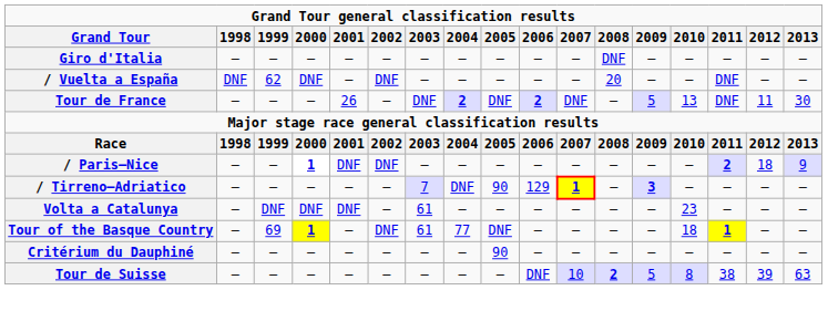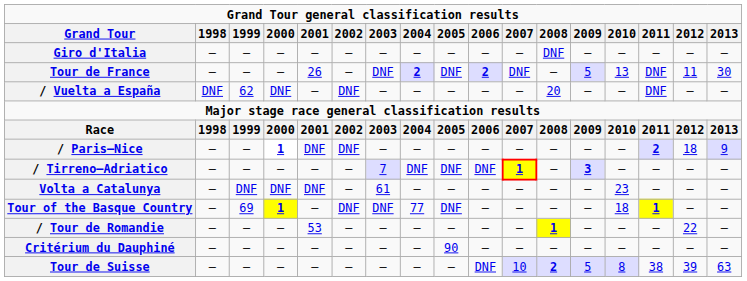 <table class="wikitable plainrowheaders">
 <tr>
 <td colspan=17 align="center"><strong>Grand Tour general classification results</strong></td>
 </tr>
 <tr>
 <th scope="col"><a href='#'>Grand Tour</a></th>
 <th scope="col">1998</th>
 <th scope="col">1999</th>
 <th scope="col">2000</th>
 <th scope="col">2001</th>
 <th scope="col">2002</th>
 <th scope="col">2003</th>
 <th scope="col">2004</th>
 <th scope="col">2005</th>
 <th scope="col">2006</th>
 <th scope="col">2007</th>
 <th scope="col">2008</th>
 <th scope="col">2009</th>
 <th scope="col">2010</th>
 <th scope="col">2011</th>
 <th scope="col">2012</th>
 <th scope="col">2013</th>
 </tr>
 <tr style="text-align:center;">
 <th scope="row"> <a href='#'>Giro d'Italia</a></th>
 <td>—</td>
 <td>—</td>
 <td>—</td>
 <td>—</td>
 <td>—</td>
 <td>—</td>
 <td>—</td>
 <td>—</td>
 <td>—</td>
 <td>—</td>
 <td><a href='#'>DNF</a></td>
 <td>—</td>
 <td>—</td>
 <td>—</td>
 <td>—</td>
 <td>—</td>
 </tr>
 <tr style="text-align:center;">
+<th scope="row"> <a href='#'>Tour de France</a></th>
+<td>—</td>
+<td>—</td>
+<td>—</td>
+<td><a href='#'>26</a></td>
+<td>—</td>
+<td><a href='#'>DNF</a></td>
+<td style="background:#ddf;"><a href='#'><strong>2</strong></a></td>
+<td><a href='#'>DNF</a></td>
+<td style="background:#ddf;"><a href='#'><strong>2</strong></a></td>
+<td><a href='#'>DNF</a></td>
+<td>—</td>
+<td style="background:#ddf;"><a href='#'>5</a></td>
+<td><a href='#'>13</a></td>
+<td><a href='#'>DNF</a></td>
+<td><a href='#'>11</a></td>
+<td><a href='#'>30</a></td>
+</tr>
+<tr style="text-align:center;">
 <th scope="row">/ <a href='#'>Vuelta a España</a></th>
 <td><a href='#'>DNF</a></td>
 <td><a href='#'>62</a></td>
 <td><a href='#'>DNF</a></td>
 <td>—</td>
 <td><a href='#'>DNF</a></td>
 <td>—</td>
 <td>—</td>
 <td>—</td>
 <td>—</td>
 <td>—</td>
 <td><a href='#'>20</a></td>
 <td>—</td>
 <td>—</td>
 <td><a href='#'>DNF</a></td>
 <td>—</td>
 <td>—</td>
-</tr>
-<tr style="text-align:center;">
-<th scope="row"> <a href='#'>Tour de France</a></th>
-<td>—</td>
-<td>—</td>
-<td>—</td>
-<td><a href='#'>26</a></td>
-<td>—</td>
-<td><a href='#'>DNF</a></td>
-<td style="background:#ddf;"><a href='#'><strong>2</strong></a></td>
-<td><a href='#'>DNF</a></td>
-<td style="background:#ddf;"><a href='#'><strong>2</strong></a></td>
-<td><a href='#'>DNF</a></td>
-<td>—</td>
-<td style="background:#ddf;"><a href='#'>5</a></td>
-<td><a href='#'>13</a></td>
-<td><a href='#'>DNF</a></td>
-<td><a href='#'>11</a></td>
-<td><a href='#'>30</a></td>
 </tr>
 <tr>
 <td colspan=17 align="center"><strong>Major stage race general classification results</strong></td>
 </tr>
 <tr>
 <th>Race</th>
 <th scope="col">1998</th>
 <th scope="col">1999</th>
 <th scope="col">2000</th>
 <th scope="col">2001</th>
 <th scope="col">2002</th>
 <th scope="col">2003</th>
 <th scope="col">2004</th>
 <th scope="col">2005</th>
 <th scope="col">2006</th>
 <th scope="col">2007</th>
 <th scope="col">2008</th>
 <th scope="col">2009</th>
 <th scope="col">2010</th>
 <th scope="col">2011</th>
 <th scope="col">2012</th>
 <th scope="col">2013</th>
 </tr>
 <tr style="text-align:center;">
 <th scope="row">/ <a href='#'>Paris–Nice</a></th>
 <td>—</td>
 <td>—</td>
 <td style="background:white;"><a href='#'><strong>1</strong></a></td>
 <td><a href='#'>DNF</a></td>
 <td><a href='#'>DNF</a></td>
 <td>—</td>
 <td>—</td>
 <td>—</td>
 <td>—</td>
 <td>—</td>
 <td>—</td>
 <td>—</td>
 <td>—</td>
 <td style="background:#ddf;"><a href='#'><strong>2</strong></a></td>
 <td><a href='#'>18</a></td>
 <td style="background:#ddf;"><a href='#'>9</a></td>
 </tr>
 <tr style="text-align:center;">
 <th scope="row">/ <a href='#'>Tirreno–Adriatico</a></th>
 <td>—</td>
 <td>—</td>
 <td>—</td>
 <td>—</td>
 <td>—</td>
 <td style="background:#ddf;"><a href='#'>7</a></td>
 <td><a href='#'>DNF</a></td>
-<td><a href='#'>90</a></td>
-<td><a href='#'>129</a></td>
+<td><a href='#'>DNF</a></td>
+<td><a href='#'>DNF</a></td>
 <td style="background:yellow; border:2px solid red;"><a href='#'><strong>1</strong></a></td>
 <td>—</td>
 <td style="background:#ddf;"><a href='#'><strong>3</strong></a></td>
 <td>—</td>
 <td>—</td>
 <td>—</td>
 <td>—</td>
 </tr>
 <tr style="text-align:center;">
 <th scope="row"> <a href='#'>Volta a Catalunya</a></th>
 <td>—</td>
 <td><a href='#'>DNF</a></td>
 <td><a href='#'>DNF</a></td>
 <td><a href='#'>DNF</a></td>
 <td>—</td>
 <td><a href='#'>61</a></td>
 <td>—</td>
 <td>—</td>
 <td>—</td>
 <td>—</td>
 <td>—</td>
 <td>—</td>
 <td><a href='#'>23</a></td>
 <td>—</td>
 <td>—</td>
 <td>—</td>
 </tr>
 <tr style="text-align:center;">
 <th scope="row"> <a href='#'>Tour of the Basque Country</a></th>
 <td>—</td>
 <td><a href='#'>69</a></td>
 <td style="background:yellow;"><a href='#'><strong>1</strong></a></td>
 <td>—</td>
 <td><a href='#'>DNF</a></td>
-<td><a href='#'>61</a></td>
+<td><a href='#'>DNF</a></td>
 <td><a href='#'>77</a></td>
 <td><a href='#'>DNF</a></td>
 <td>—</td>
 <td>—</td>
 <td>—</td>
 <td>—</td>
 <td><a href='#'>18</a></td>
 <td style="background:yellow;"><a href='#'><strong>1</strong></a></td>
 <td>—</td>
+<td>—</td>
+</tr>
+<tr style="text-align:center;">
+<th scope="row">/ <a href='#'>Tour de Romandie</a></th>
+<td>—</td>
+<td>—</td>
+<td>—</td>
+<td><a href='#'>53</a></td>
+<td>—</td>
+<td>—</td>
+<td>—</td>
+<td>—</td>
+<td>—</td>
+<td>—</td>
+<td style="background:yellow;"><a href='#'><strong>1</strong></a></td>
+<td>—</td>
+<td>—</td>
+<td>—</td>
+<td><a href='#'>22</a></td>
 <td>—</td>
 </tr>
 <tr style="text-align:center;">
 <th scope="row"> <a href='#'>Critérium du Dauphiné</a></th>
 <td>—</td>
 <td>—</td>
 <td>—</td>
 <td>—</td>
 <td>—</td>
 <td>—</td>
 <td>—</td>
 <td><a href='#'>90</a></td>
 <td>—</td>
 <td>—</td>
 <td>—</td>
 <td>—</td>
 <td>—</td>
 <td>—</td>
 <td>—</td>
 <td>—</td>
 </tr>
 <tr style="text-align:center;">
 <th scope="row"> <a href='#'>Tour de Suisse</a></th>
 <td>—</td>
 <td>—</td>
 <td>—</td>
 <td>—</td>
 <td>—</td>
 <td>—</td>
 <td>—</td>
 <td>—</td>
 <td><a href='#'>DNF</a></td>
 <td style="background:#ddf;"><a href='#'>10</a></td>
 <td style="background:#ddf;"><a href='#'><strong>2</strong></a></td>
 <td style="background:#ddf;"><a href='#'>5</a></td>
 <td style="background:#ddf;"><a href='#'>8</a></td>
 <td><a href='#'>38</a></td>
 <td><a href='#'>39</a></td>
 <td><a href='#'>63</a></td>
 </tr>
 </table>
